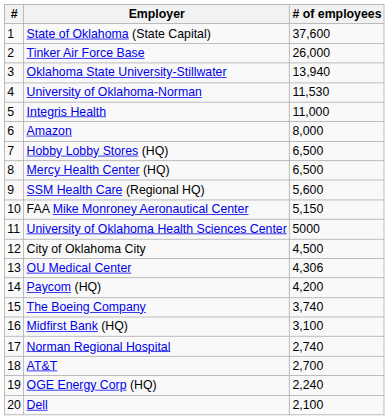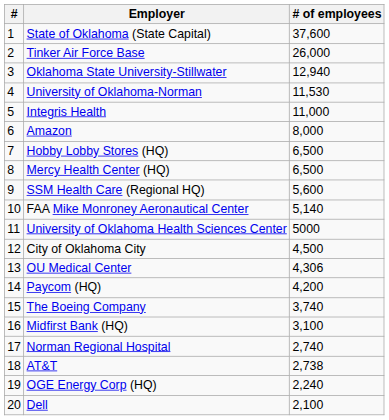 <table class="wikitable">
 <tr>
 <th>#</th>
 <th>Employer</th>
 <th># of employees</th>
 </tr>
 <tr>
 <td>1</td>
 <td><a href='#'>State of Oklahoma</a> (State Capital)</td>
 <td>37,600</td>
 </tr>
 <tr>
 <td>2</td>
 <td><a href='#'>Tinker Air Force Base</a></td>
 <td>26,000</td>
 </tr>
 <tr>
 <td>3</td>
 <td><a href='#'>Oklahoma State University-Stillwater</a></td>
-<td>13,940</td>
+<td>12,940</td>
 </tr>
 <tr>
 <td>4</td>
 <td><a href='#'>University of Oklahoma-Norman</a></td>
 <td>11,530</td>
 </tr>
 <tr>
 <td>5</td>
 <td><a href='#'>Integris Health</a></td>
 <td>11,000</td>
 </tr>
 <tr>
 <td>6</td>
 <td><a href='#'>Amazon</a></td>
 <td>8,000</td>
 </tr>
 <tr>
 <td>7</td>
 <td><a href='#'>Hobby Lobby Stores</a> (HQ)</td>
 <td>6,500</td>
 </tr>
 <tr>
 <td>8</td>
 <td><a href='#'>Mercy Health Center</a> (HQ)</td>
 <td>6,500</td>
 </tr>
 <tr>
 <td>9</td>
 <td><a href='#'>SSM Health Care</a> (Regional HQ)</td>
 <td>5,600</td>
 </tr>
 <tr>
 <td>10</td>
 <td>FAA <a href='#'>Mike Monroney Aeronautical Center</a></td>
-<td>5,150</td>
+<td>5,140</td>
 </tr>
 <tr>
 <td>11</td>
 <td><a href='#'>University of Oklahoma Health Sciences Center</a></td>
 <td>5000</td>
 </tr>
 <tr>
 <td>12</td>
 <td>City of Oklahoma City</td>
 <td>4,500</td>
 </tr>
 <tr>
 <td>13</td>
 <td><a href='#'>OU Medical Center</a></td>
 <td>4,306</td>
 </tr>
 <tr>
 <td>14</td>
 <td><a href='#'>Paycom</a> (HQ)</td>
 <td>4,200</td>
 </tr>
 <tr>
 <td>15</td>
 <td><a href='#'>The Boeing Company</a></td>
 <td>3,740</td>
 </tr>
 <tr>
 <td>16</td>
 <td><a href='#'>Midfirst Bank</a> (HQ)</td>
 <td>3,100</td>
 </tr>
 <tr>
 <td>17</td>
 <td><a href='#'>Norman Regional Hospital</a></td>
 <td>2,740</td>
 </tr>
 <tr>
 <td>18</td>
 <td><a href='#'>AT&T</a></td>
-<td>2,700</td>
+<td>2,738</td>
 </tr>
 <tr>
 <td>19</td>
 <td><a href='#'>OGE Energy Corp</a> (HQ)</td>
 <td>2,240</td>
 </tr>
 <tr>
 <td>20</td>
 <td><a href='#'>Dell</a></td>
 <td>2,100</td>
 </tr>
 </table>
